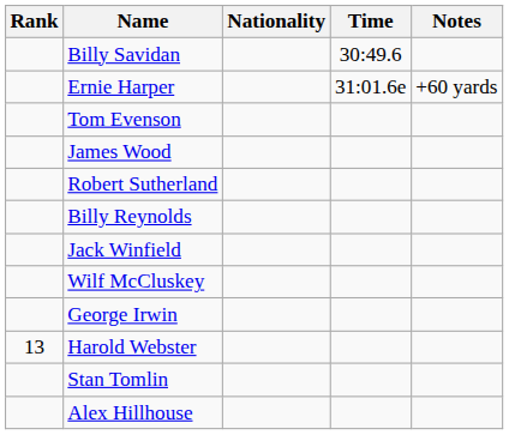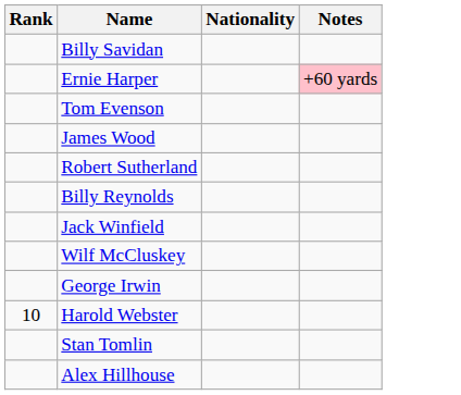 <table class="wikitable sortable" style=" text-align:center">
 <tr>
 <th>Rank</th>
 <th>Name</th>
 <th>Nationality</th>
-<th>Time</th>
 <th>Notes</th>
 </tr>
 <tr>
 <td></td>
 <td align=left><a href='#'>Billy Savidan</a></td>
 <td align=left></td>
-<td>30:49.6</td>
 <td></td>
 </tr>
 <tr>
 <td></td>
 <td align=left><a href='#'>Ernie Harper</a></td>
 <td align=left></td>
-<td>31:01.6e</td>
-<td>+60 yards</td>
+<td style="background: pink;">+60 yards</td>
 </tr>
 <tr>
 <td></td>
 <td align=left><a href='#'>Tom Evenson</a></td>
 <td align=left></td>
-<td></td>
 <td></td>
 </tr>
 <tr>
 <td></td>
 <td align=left><a href='#'>James Wood</a></td>
 <td align=left></td>
 <td></td>
-<td></td>
 </tr>
 <tr>
 <td></td>
 <td align=left><a href='#'>Robert Sutherland</a></td>
 <td align=left></td>
-<td></td>
 <td></td>
 </tr>
 <tr>
 <td></td>
 <td align=left><a href='#'>Billy Reynolds</a></td>
 <td align=left></td>
 <td></td>
-<td></td>
 </tr>
 <tr>
 <td></td>
 <td align=left><a href='#'>Jack Winfield</a></td>
 <td align=left></td>
-<td></td>
 <td></td>
 </tr>
 <tr>
 <td></td>
 <td align=left><a href='#'>Wilf McCluskey</a></td>
 <td align=left></td>
 <td></td>
-<td></td>
 </tr>
 <tr>
 <td></td>
 <td align=left><a href='#'>George Irwin</a></td>
 <td align=left></td>
 <td></td>
-<td></td>
 </tr>
 <tr>
-<td>13</td>
+<td>10</td>
 <td align=left><a href='#'>Harold Webster</a></td>
 <td align=left></td>
-<td></td>
 <td></td>
 </tr>
 <tr>
 <td></td>
 <td align=left><a href='#'>Stan Tomlin</a></td>
 <td align=left></td>
 <td></td>
-<td></td>
 </tr>
 <tr>
 <td></td>
 <td align=left><a href='#'>Alex Hillhouse</a></td>
 <td align=left></td>
 <td></td>
-<td></td>
 </tr>
 </table>
